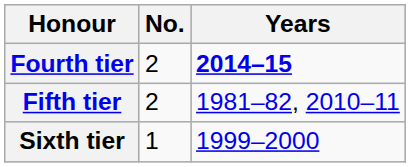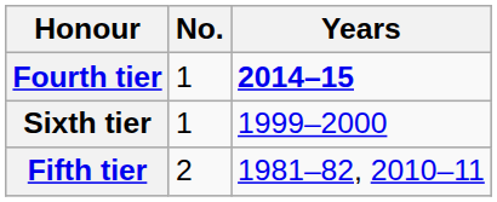 <table class="wikitable plainrowheaders">
 <tr>
 <th scope=col>Honour</th>
 <th scope=col>No.</th>
 <th scope=col>Years</th>
 </tr>
 <tr>
 <th scope=row><a href='#'>Fourth tier</a></th>
-<td>2</td>
+<td>1</td>
 <td><strong><a href='#'>2014–15</a></strong></td>
+</tr>
+<tr>
+<th scope=row>Sixth tier</th>
+<td>1</td>
+<td><a href='#'>1999–2000</a></td>
 </tr>
 <tr>
 <th scope=row><a href='#'>Fifth tier</a></th>
 <td>2</td>
 <td><a href='#'>1981–82</a>, <a href='#'>2010–11</a></td>
 </tr>
-<tr>
-<th scope=row>Sixth tier</th>
-<td>1</td>
-<td><a href='#'>1999–2000</a></td>
-</tr>
 </table>
